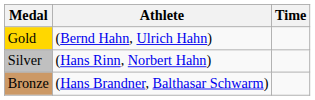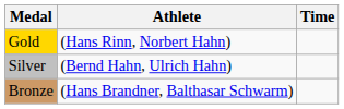 <table class="wikitable">
 <tr>
 <th>Medal</th>
 <th>Athlete</th>
 <th>Time</th>
 </tr>
 <tr>
 <td bgcolor="gold">Gold</td>
-<td> (<a href='#'>Bernd Hahn</a>, <a href='#'>Ulrich Hahn</a>)</td>
+<td> (<a href='#'>Hans Rinn</a>, <a href='#'>Norbert Hahn</a>)</td>
 <td></td>
 </tr>
 <tr>
 <td bgcolor="silver">Silver</td>
-<td> (<a href='#'>Hans Rinn</a>, <a href='#'>Norbert Hahn</a>)</td>
+<td> (<a href='#'>Bernd Hahn</a>, <a href='#'>Ulrich Hahn</a>)</td>
 <td></td>
 </tr>
 <tr>
 <td bgcolor="CC9966">Bronze</td>
 <td> (<a href='#'>Hans Brandner</a>, <a href='#'>Balthasar Schwarm</a>)</td>
 <td></td>
 </tr>
 </table>
